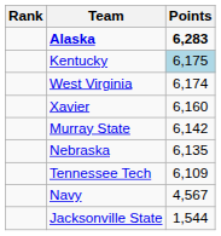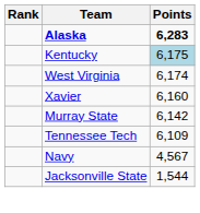 <table class="wikitable sortable" style="text-align:center">
 <tr>
 <th>Rank</th>
 <th>Team</th>
 <th>Points</th>
 </tr>
 <tr>
 <td></td>
 <td align=left><strong><a href='#'>Alaska</a></strong></td>
 <td><strong>6,283</strong></td>
 </tr>
 <tr>
 <td></td>
 <td align=left><a href='#'>Kentucky</a></td>
 <td style="background: lightblue;">6,175</td>
 </tr>
 <tr>
 <td></td>
 <td align=left><a href='#'>West Virginia</a></td>
 <td>6,174</td>
 </tr>
 <tr>
 <td></td>
 <td align=left><a href='#'>Xavier</a></td>
 <td>6,160</td>
 </tr>
 <tr>
 <td></td>
 <td align=left><a href='#'>Murray State</a></td>
 <td>6,142</td>
 </tr>
 <tr>
 <td></td>
-<td align=left><a href='#'>Nebraska</a></td>
-<td>6,135</td>
-</tr>
-<tr>
-<td></td>
 <td align=left><a href='#'>Tennessee Tech</a></td>
 <td>6,109</td>
 </tr>
 <tr>
 <td></td>
 <td align=left><a href='#'>Navy</a></td>
 <td>4,567</td>
 </tr>
 <tr>
 <td></td>
 <td align=left><a href='#'>Jacksonville State</a></td>
 <td>1,544</td>
 </tr>
 </table>
